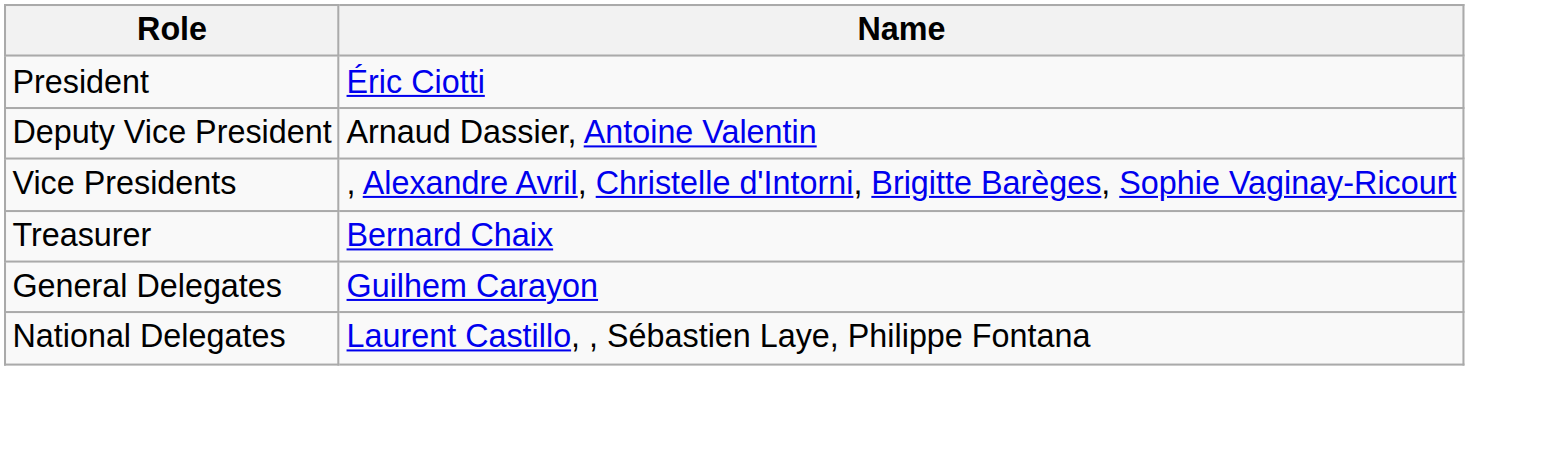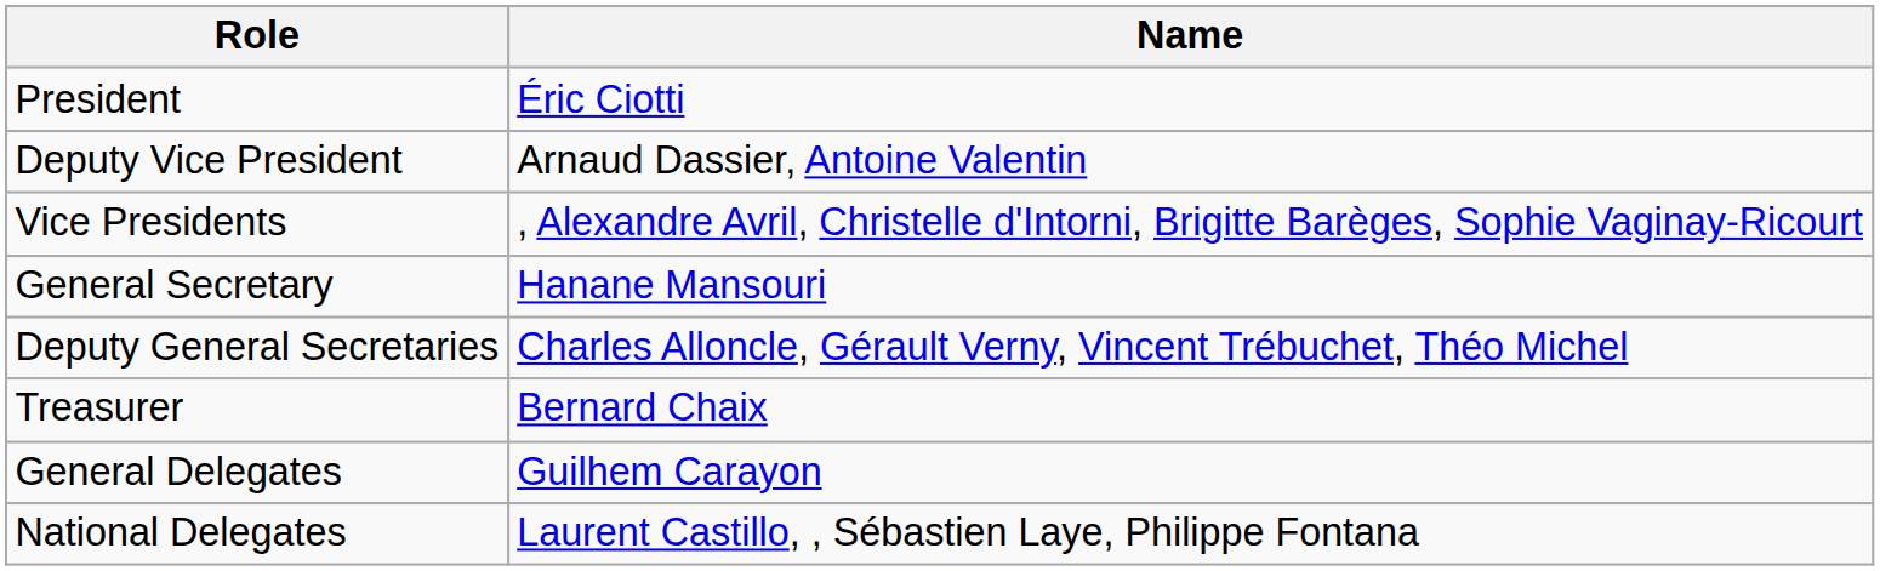 <table class="wikitable">
 <tr>
 <th>Role</th>
 <th>Name</th>
 </tr>
 <tr>
 <td>President</td>
 <td><a href='#'>Éric Ciotti</a></td>
 </tr>
 <tr>
 <td>Deputy Vice President</td>
 <td>Arnaud Dassier, <a href='#'>Antoine Valentin</a></td>
 </tr>
 <tr>
 <td>Vice Presidents</td>
 <td>, <a href='#'>Alexandre Avril</a>, <a href='#'>Christelle d'Intorni</a>, <a href='#'>Brigitte Barèges</a>, <a href='#'>Sophie Vaginay-Ricourt</a></td>
 </tr>
 <tr>
+<td>General Secretary</td>
+<td><a href='#'>Hanane Mansouri</a></td>
+</tr>
+<tr>
+<td>Deputy General Secretaries</td>
+<td><a href='#'>Charles Alloncle</a>, <a href='#'>Gérault Verny</a>, <a href='#'>Vincent Trébuchet</a>, <a href='#'>Théo Michel</a></td>
+</tr>
+<tr>
 <td>Treasurer</td>
 <td><a href='#'>Bernard Chaix</a></td>
 </tr>
 <tr>
 <td>General Delegates</td>
 <td><a href='#'>Guilhem Carayon</a></td>
 </tr>
 <tr>
 <td>National Delegates</td>
 <td><a href='#'>Laurent Castillo</a>, , Sébastien Laye, Philippe Fontana</td>
 </tr>
 </table>
